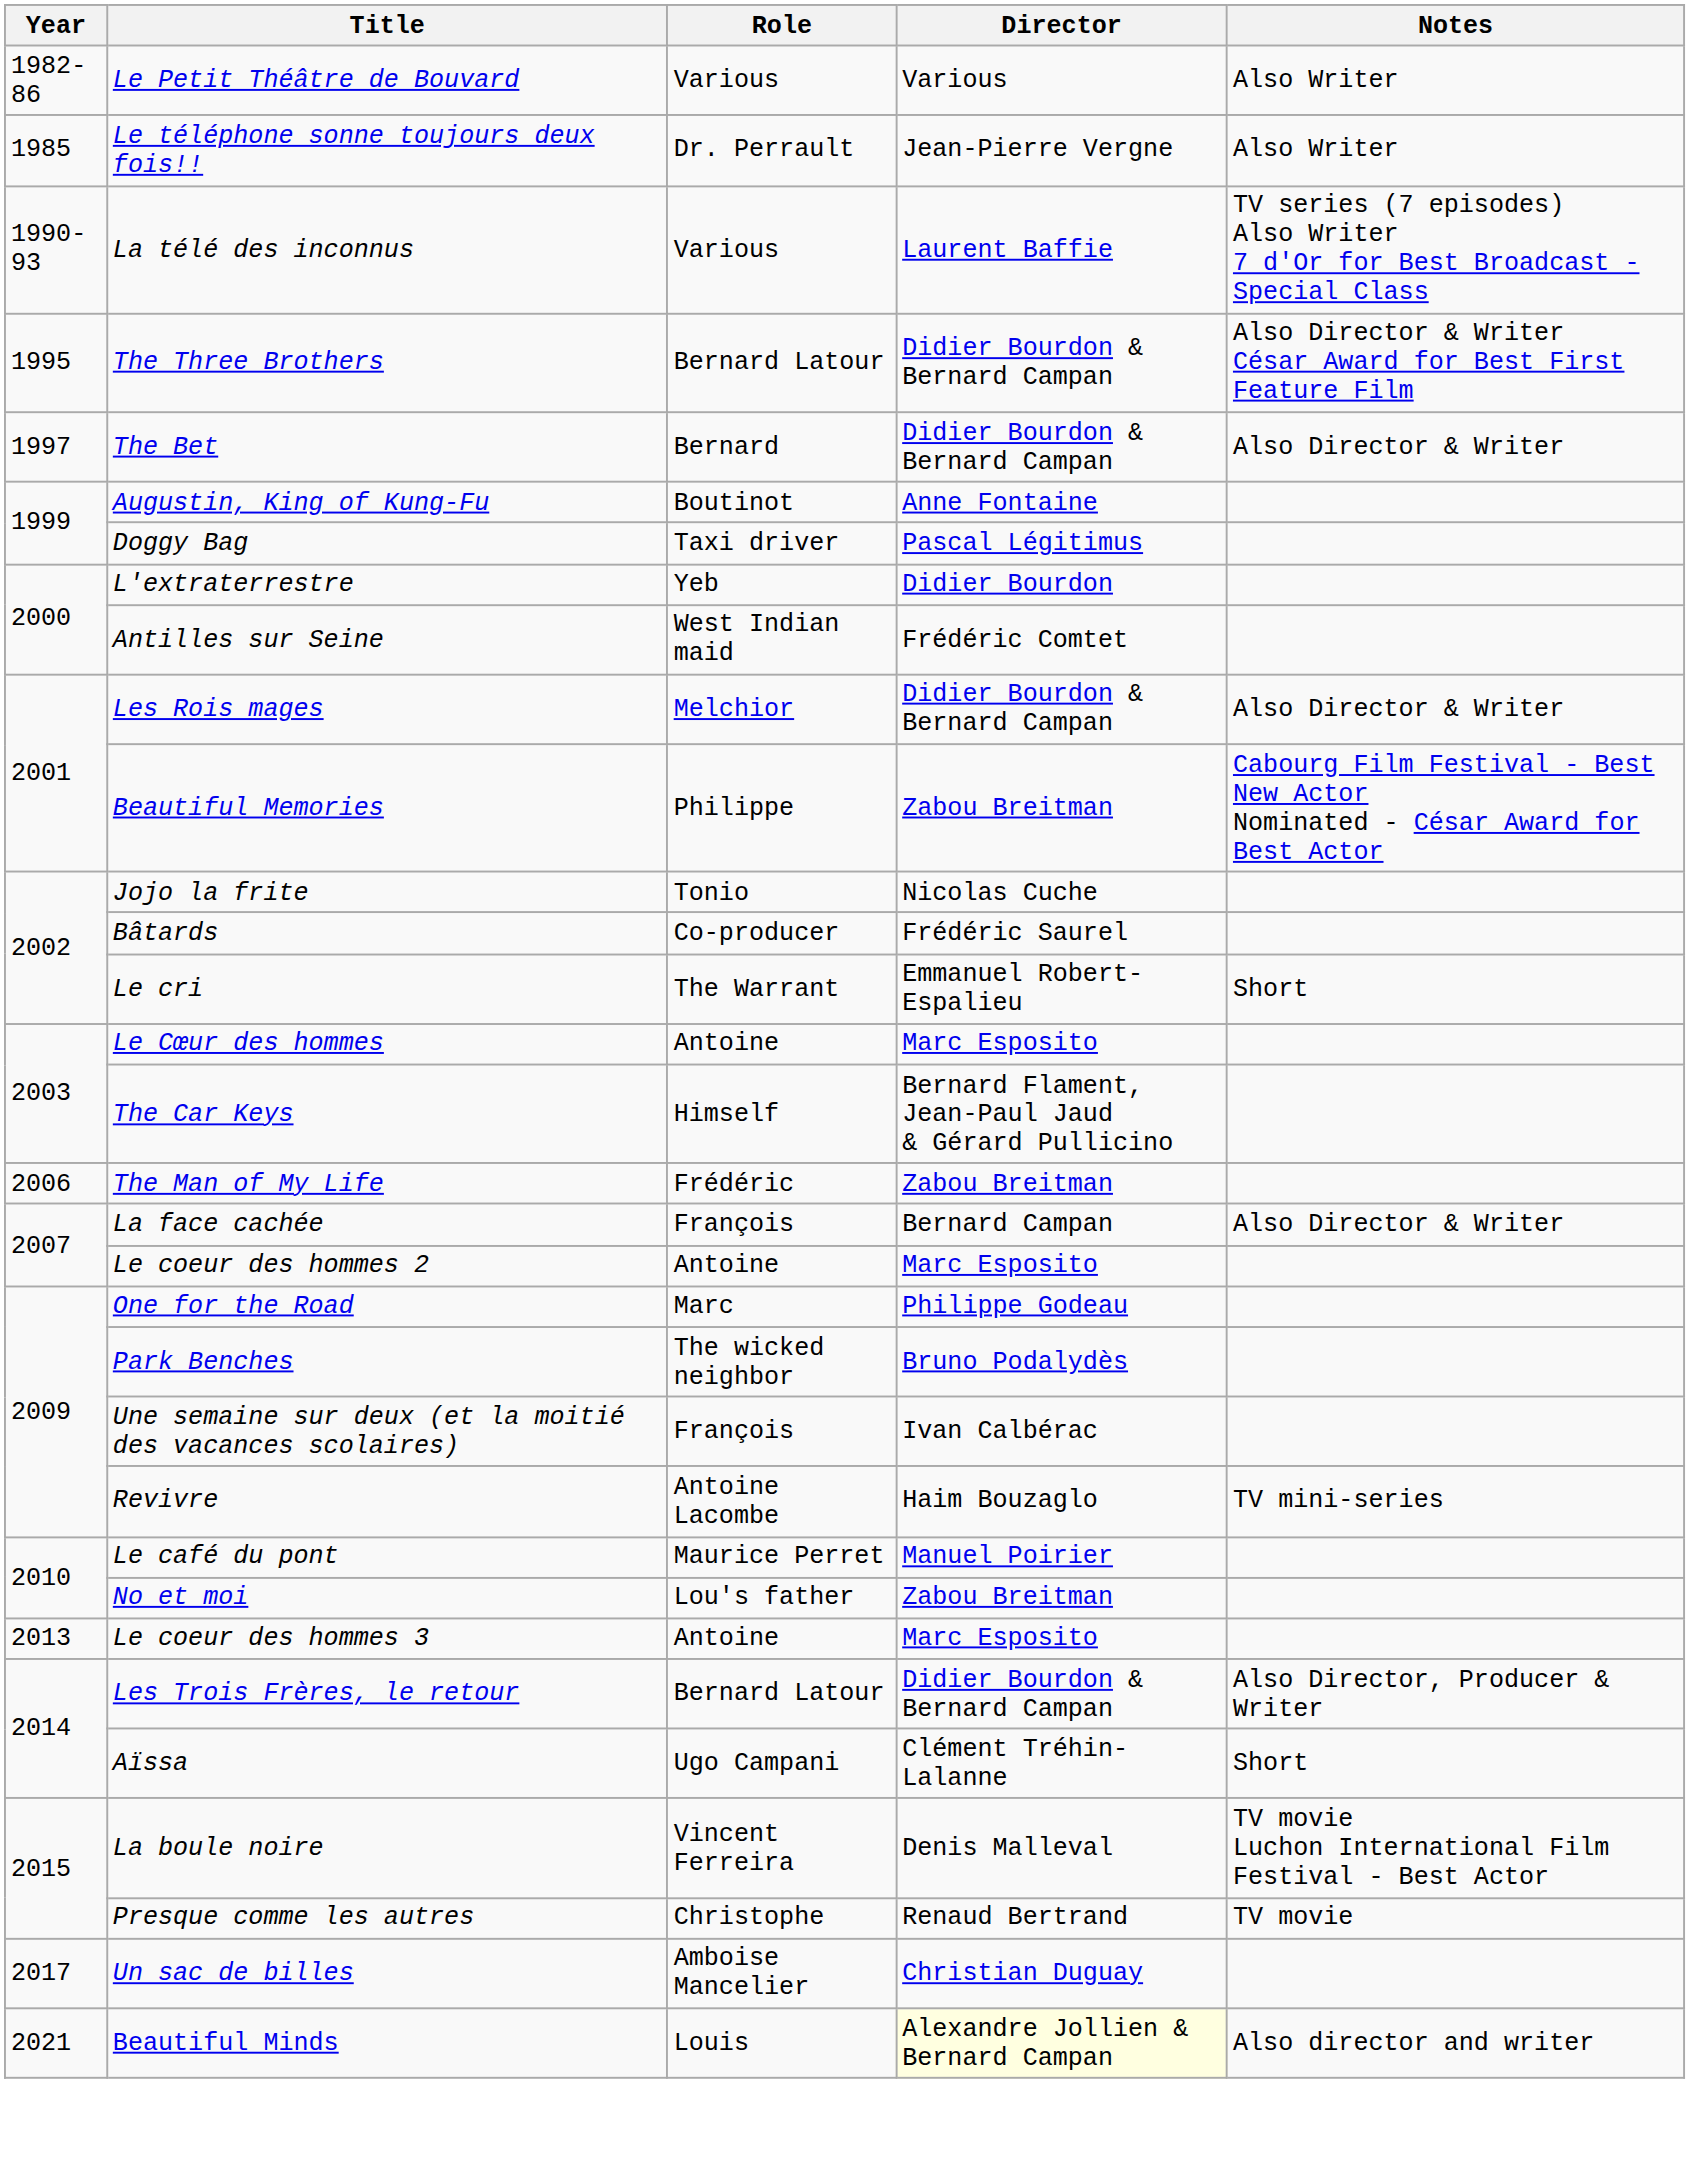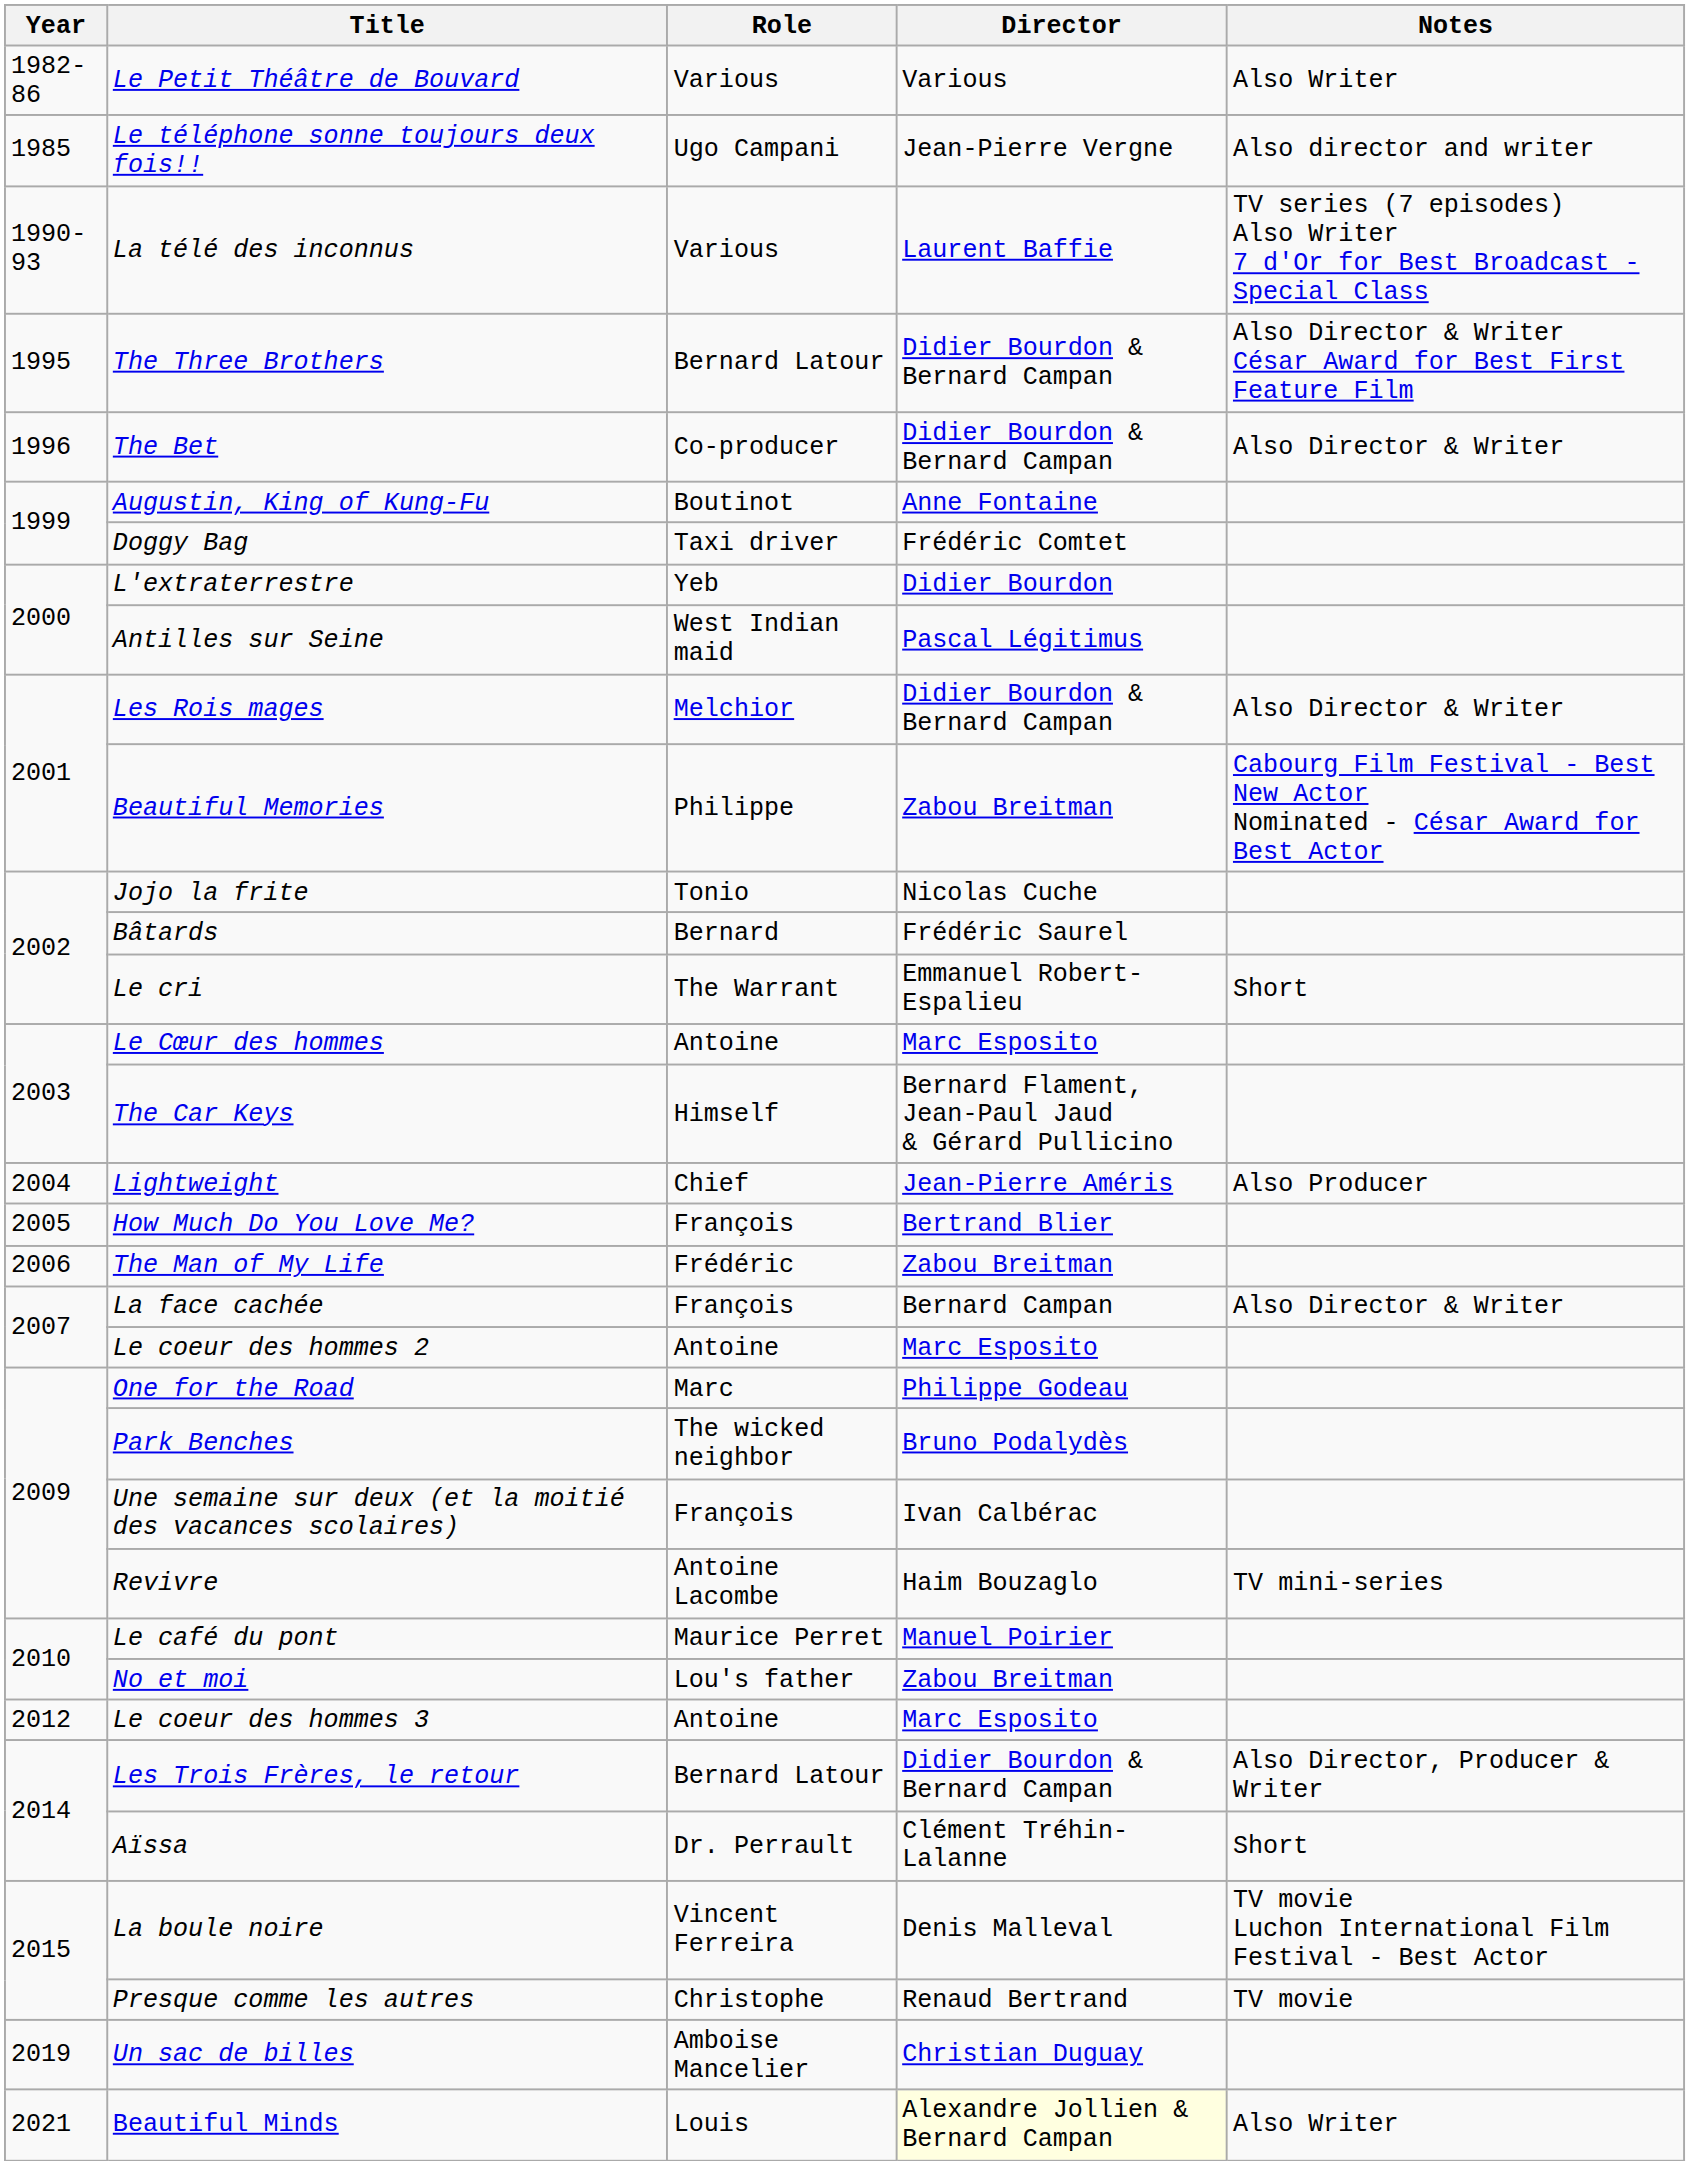 <table class="wikitable">
 <tr>
 <th>Year</th>
 <th>Title</th>
 <th>Role</th>
 <th>Director</th>
 <th>Notes</th>
 </tr>
 <tr>
 <td>1982-86</td>
 <td><em><a href='#'>Le Petit Théâtre de Bouvard</a></em></td>
 <td>Various</td>
 <td>Various</td>
 <td>Also Writer</td>
 </tr>
 <tr>
 <td>1985</td>
 <td><em><a href='#'>Le téléphone sonne toujours deux fois!!</a></em></td>
-<td>Dr. Perrault</td>
+<td>Ugo Campani</td>
 <td>Jean-Pierre Vergne</td>
-<td>Also Writer</td>
+<td>Also director and writer</td>
 </tr>
 <tr>
 <td>1990-93</td>
 <td><em>La télé des inconnus</em></td>
 <td>Various</td>
 <td><a href='#'>Laurent Baffie</a></td>
 <td>TV series (7 episodes)<br>Also Writer<br><a href='#'>7 d'Or for Best Broadcast - Special Class</a></td>
 </tr>
 <tr>
 <td>1995</td>
 <td><em><a href='#'>The Three Brothers</a></em></td>
 <td>Bernard Latour</td>
 <td><a href='#'>Didier Bourdon</a> & Bernard Campan</td>
 <td>Also Director & Writer<br><a href='#'>César Award for Best First Feature Film</a></td>
 </tr>
 <tr>
-<td>1997</td>
+<td>1996</td>
 <td><em><a href='#'>The Bet</a></em></td>
-<td>Bernard</td>
+<td>Co-producer</td>
 <td><a href='#'>Didier Bourdon</a> & Bernard Campan</td>
 <td>Also Director & Writer</td>
 </tr>
 <tr>
 <td rowspan=2>1999</td>
 <td><em><a href='#'>Augustin, King of Kung-Fu</a></em></td>
 <td>Boutinot</td>
 <td><a href='#'>Anne Fontaine</a></td>
 <td></td>
 </tr>
 <tr>
 <td><em>Doggy Bag</em></td>
 <td>Taxi driver</td>
-<td><a href='#'>Pascal Légitimus</a></td>
+<td>Frédéric Comtet</td>
 <td></td>
 </tr>
 <tr>
 <td rowspan=2>2000</td>
 <td><em>L'extraterrestre</em></td>
 <td>Yeb</td>
 <td><a href='#'>Didier Bourdon</a></td>
 <td></td>
 </tr>
 <tr>
 <td><em>Antilles sur Seine</em></td>
 <td>West Indian maid</td>
-<td>Frédéric Comtet</td>
+<td><a href='#'>Pascal Légitimus</a></td>
 <td></td>
 </tr>
 <tr>
 <td rowspan=2>2001</td>
 <td><em><a href='#'>Les Rois mages</a></em></td>
 <td><a href='#'>Melchior</a></td>
 <td><a href='#'>Didier Bourdon</a> & Bernard Campan</td>
 <td>Also Director & Writer</td>
 </tr>
 <tr>
 <td><em><a href='#'>Beautiful Memories</a></em></td>
 <td>Philippe</td>
 <td><a href='#'>Zabou Breitman</a></td>
 <td><a href='#'>Cabourg Film Festival - Best New Actor</a><br>Nominated - <a href='#'>César Award for Best Actor</a></td>
 </tr>
 <tr>
 <td rowspan=3>2002</td>
 <td><em>Jojo la frite</em></td>
 <td>Tonio</td>
 <td>Nicolas Cuche</td>
 <td></td>
 </tr>
 <tr>
 <td><em>Bâtards</em></td>
-<td>Co-producer</td>
+<td>Bernard</td>
 <td>Frédéric Saurel</td>
 <td></td>
 </tr>
 <tr>
 <td><em>Le cri</em></td>
 <td>The Warrant</td>
 <td>Emmanuel Robert-Espalieu</td>
 <td>Short</td>
 </tr>
 <tr>
 <td rowspan=2>2003</td>
 <td><em><a href='#'>Le Cœur des hommes</a></em></td>
 <td>Antoine</td>
 <td><a href='#'>Marc Esposito</a></td>
 <td></td>
 </tr>
 <tr>
 <td><em><a href='#'>The Car Keys</a></em></td>
 <td>Himself</td>
 <td>Bernard Flament, Jean-Paul Jaud<br> & Gérard Pullicino</td>
+<td></td>
+</tr>
+<tr>
+<td>2004</td>
+<td><em><a href='#'>Lightweight</a></em></td>
+<td>Chief</td>
+<td><a href='#'>Jean-Pierre Améris</a></td>
+<td>Also Producer</td>
+</tr>
+<tr>
+<td>2005</td>
+<td><em><a href='#'>How Much Do You Love Me?</a></em></td>
+<td>François</td>
+<td><a href='#'>Bertrand Blier</a></td>
 <td></td>
 </tr>
 <tr>
 <td>2006</td>
 <td><em><a href='#'>The Man of My Life</a></em></td>
 <td>Frédéric</td>
 <td><a href='#'>Zabou Breitman</a></td>
 <td></td>
 </tr>
 <tr>
 <td rowspan=2>2007</td>
 <td><em>La face cachée</em></td>
 <td>François</td>
 <td>Bernard Campan</td>
 <td>Also Director & Writer</td>
 </tr>
 <tr>
 <td><em>Le coeur des hommes 2</em></td>
 <td>Antoine</td>
 <td><a href='#'>Marc Esposito</a></td>
 <td></td>
 </tr>
 <tr>
 <td rowspan=4>2009</td>
 <td><em><a href='#'>One for the Road</a></em></td>
 <td>Marc</td>
 <td><a href='#'>Philippe Godeau</a></td>
 <td></td>
 </tr>
 <tr>
 <td><em><a href='#'>Park Benches</a></em></td>
 <td>The wicked neighbor</td>
 <td><a href='#'>Bruno Podalydès</a></td>
 <td></td>
 </tr>
 <tr>
 <td><em>Une semaine sur deux (et la moitié des vacances scolaires)</em></td>
 <td>François</td>
 <td>Ivan Calbérac</td>
 <td></td>
 </tr>
 <tr>
 <td><em>Revivre</em></td>
 <td>Antoine Lacombe</td>
 <td>Haim Bouzaglo</td>
 <td>TV mini-series</td>
 </tr>
 <tr>
 <td rowspan=2>2010</td>
 <td><em>Le café du pont</em></td>
 <td>Maurice Perret</td>
 <td><a href='#'>Manuel Poirier</a></td>
 <td></td>
 </tr>
 <tr>
 <td><em><a href='#'>No et moi</a></em></td>
 <td>Lou's father</td>
 <td><a href='#'>Zabou Breitman</a></td>
 <td></td>
 </tr>
 <tr>
-<td>2013</td>
+<td>2012</td>
 <td><em>Le coeur des hommes 3</em></td>
 <td>Antoine</td>
 <td><a href='#'>Marc Esposito</a></td>
 <td></td>
 </tr>
 <tr>
 <td rowspan=2>2014</td>
 <td><em><a href='#'>Les Trois Frères, le retour</a></em></td>
 <td>Bernard Latour</td>
 <td><a href='#'>Didier Bourdon</a> & Bernard Campan</td>
 <td>Also Director, Producer & Writer</td>
 </tr>
 <tr>
 <td><em>Aïssa</em></td>
-<td>Ugo Campani</td>
+<td>Dr. Perrault</td>
 <td>Clément Tréhin-Lalanne</td>
 <td>Short</td>
 </tr>
 <tr>
 <td rowspan=2>2015</td>
 <td><em>La boule noire</em></td>
 <td>Vincent Ferreira</td>
 <td>Denis Malleval</td>
 <td>TV movie<br>Luchon International Film Festival - Best Actor</td>
 </tr>
 <tr>
 <td><em>Presque comme les autres</em></td>
 <td>Christophe</td>
 <td>Renaud Bertrand</td>
 <td>TV movie</td>
 </tr>
 <tr>
-<td>2017</td>
+<td>2019</td>
 <td><em><a href='#'>Un sac de billes</a></em></td>
 <td>Amboise Mancelier</td>
 <td><a href='#'>Christian Duguay</a></td>
 <td></td>
 </tr>
 <tr>
 <td>2021</td>
 <td><a href='#'>Beautiful Minds</a></td>
 <td>Louis</td>
 <td style="background: lightyellow;">Alexandre Jollien & Bernard Campan</td>
-<td>Also director and writer</td>
+<td>Also Writer</td>
 </tr>
 </table>
